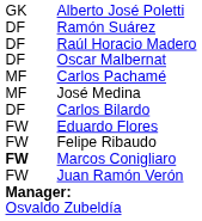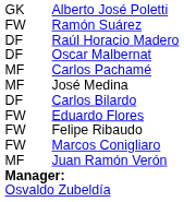 <table cellspacing="0" cellpadding="0" style="font-size:90%; margin:0.2em auto;">
 <tr>
 <th width="25"></th>
 <th width="25"></th>
 </tr>
 <tr>
 <td>GK</td>
 <td></td>
 <td> <a href='#'>Alberto José Poletti</a></td>
 </tr>
 <tr>
-<td>DF</td>
+<td>FW</td>
 <td></td>
 <td> <a href='#'>Ramón Suárez</a></td>
 </tr>
 <tr>
 <td>DF</td>
 <td></td>
 <td> <a href='#'>Raúl Horacio Madero</a></td>
 </tr>
 <tr>
 <td>DF</td>
 <td></td>
 <td> <a href='#'>Oscar Malbernat</a></td>
 </tr>
 <tr>
 <td>MF</td>
 <td></td>
 <td> <a href='#'>Carlos Pachamé</a></td>
 </tr>
 <tr>
 <td>MF</td>
 <td></td>
 <td> José Medina</td>
 </tr>
 <tr>
 <td>DF</td>
 <td></td>
 <td> <a href='#'>Carlos Bilardo</a></td>
 </tr>
 <tr>
 <td>FW</td>
 <td></td>
 <td> <a href='#'>Eduardo Flores</a></td>
 </tr>
 <tr>
 <td>FW</td>
 <td></td>
 <td> Felipe Ribaudo</td>
 </tr>
 <tr>
-<td><strong>FW</strong></td>
+<td>FW</td>
 <td></td>
 <td> <a href='#'>Marcos Conigliaro</a></td>
 </tr>
 <tr>
-<td>FW</td>
+<td>MF</td>
 <td></td>
 <td> <a href='#'>Juan Ramón Verón</a></td>
 </tr>
 <tr>
 <td colspan=3><strong>Manager:</strong></td>
 </tr>
 <tr>
 <td colspan=4> <a href='#'>Osvaldo Zubeldía</a></td>
 </tr>
 </table>
